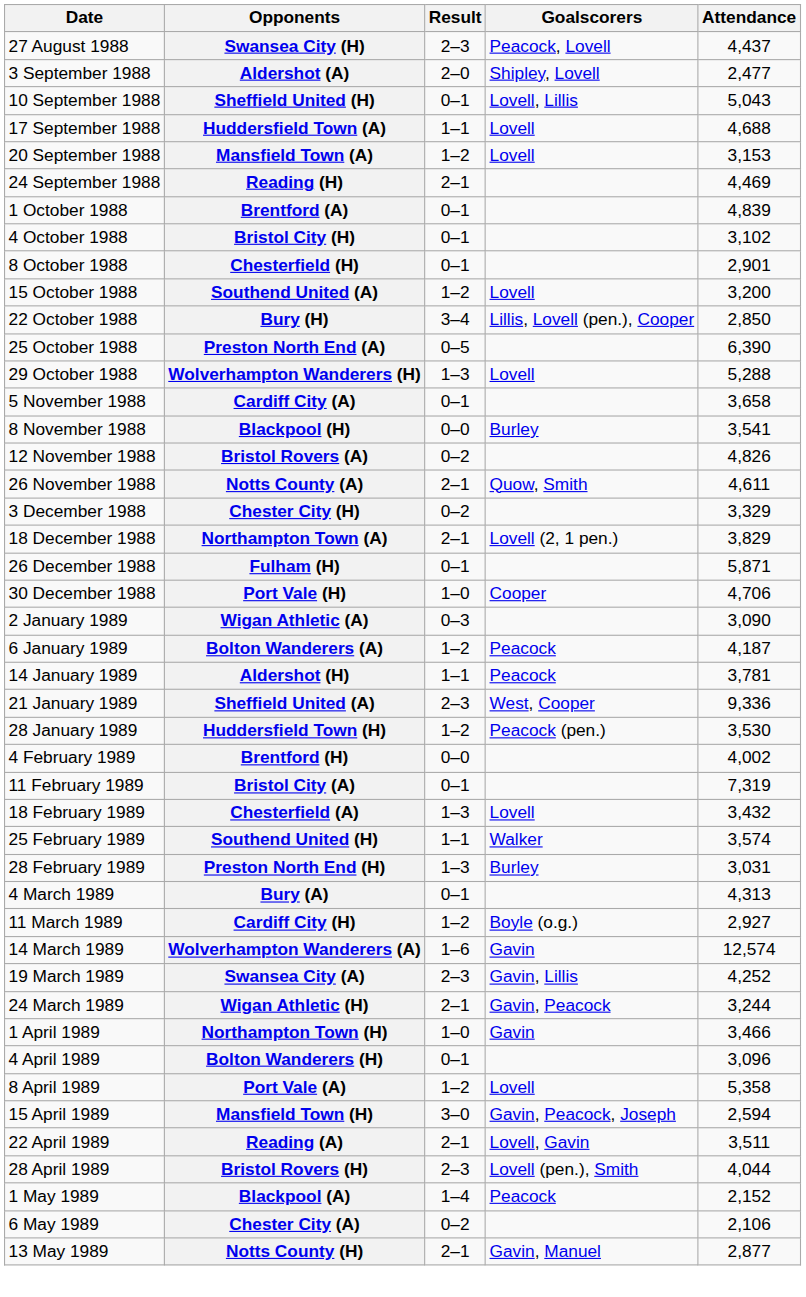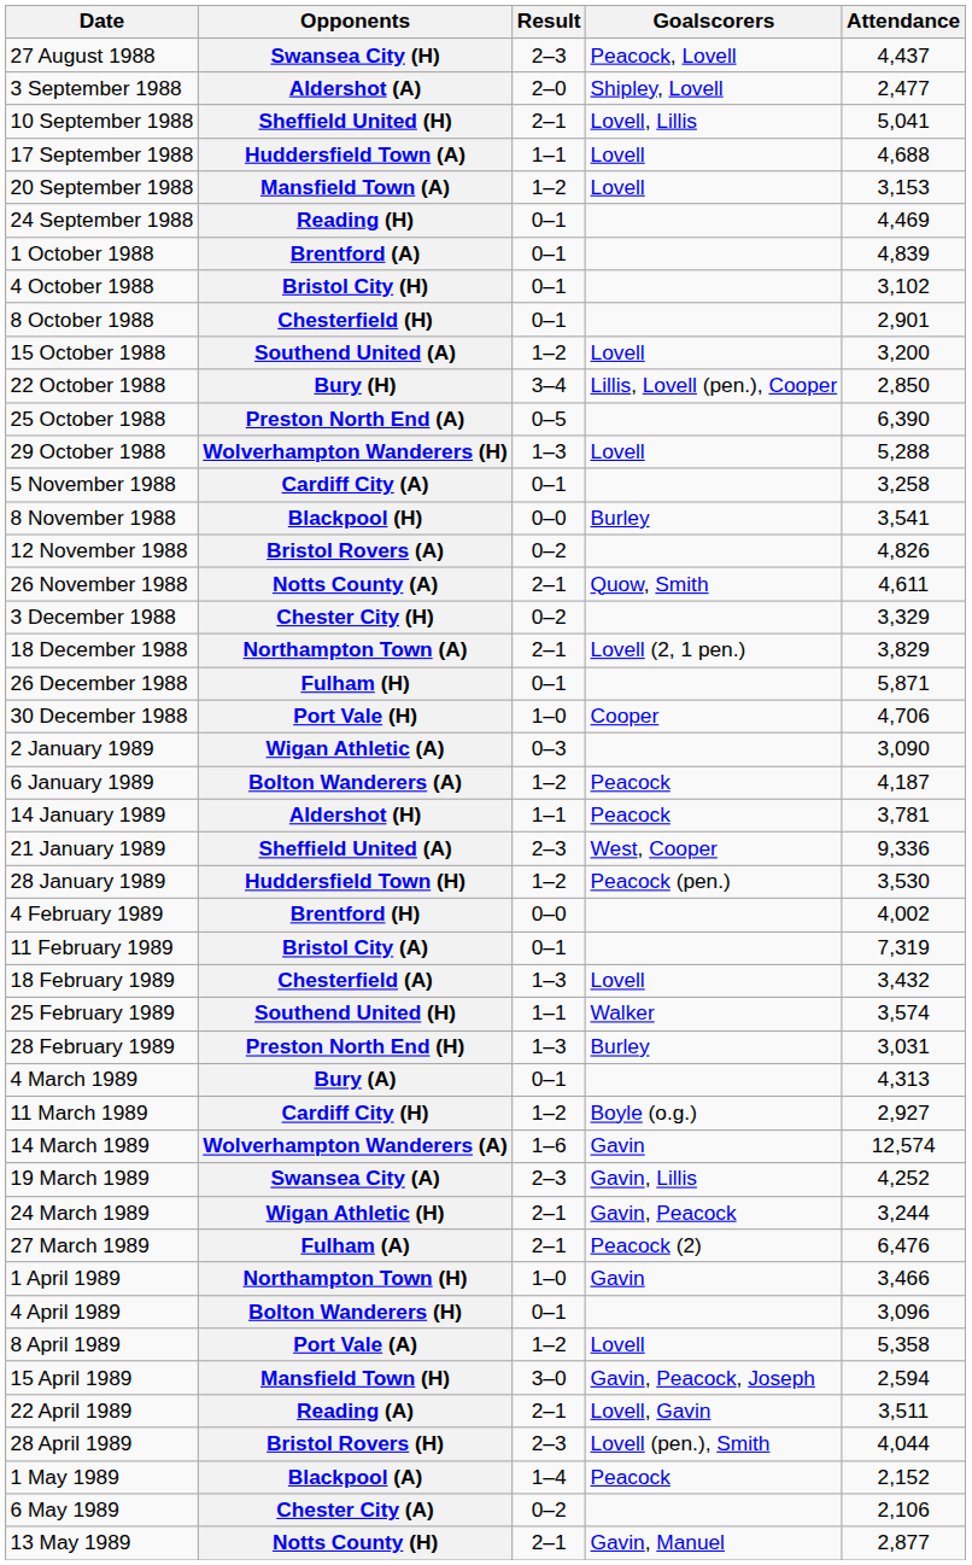 <table class="wikitable plainrowheaders sortable">
 <tr>
 <th scope=col>Date</th>
 <th scope=col>Opponents</th>
 <th scope=col>Result</th>
 <th scope=col class=unsortable>Goalscorers</th>
 <th scope=col>Attendance</th>
 </tr>
 <tr>
 <td>27 August 1988</td>
 <th scope=row><a href='#'>Swansea City</a> (H)</th>
 <td align=center>2–3</td>
 <td><a href='#'>Peacock</a>, <a href='#'>Lovell</a></td>
 <td align=center>4,437</td>
 </tr>
 <tr>
 <td>3 September 1988</td>
 <th scope=row><a href='#'>Aldershot</a> (A)</th>
 <td align=center>2–0</td>
 <td><a href='#'>Shipley</a>, <a href='#'>Lovell</a></td>
 <td align=center>2,477</td>
 </tr>
 <tr>
 <td>10 September 1988</td>
 <th scope=row><a href='#'>Sheffield United</a> (H)</th>
-<td align=center>0–1</td>
+<td align=center>2–1</td>
 <td><a href='#'>Lovell</a>, <a href='#'>Lillis</a></td>
-<td align=center>5,043</td>
+<td align=center>5,041</td>
 </tr>
 <tr>
 <td>17 September 1988</td>
 <th scope=row><a href='#'>Huddersfield Town</a> (A)</th>
 <td align=center>1–1</td>
 <td><a href='#'>Lovell</a></td>
 <td align=center>4,688</td>
 </tr>
 <tr>
 <td>20 September 1988</td>
 <th scope=row><a href='#'>Mansfield Town</a> (A)</th>
 <td align=center>1–2</td>
 <td><a href='#'>Lovell</a></td>
 <td align=center>3,153</td>
 </tr>
 <tr>
 <td>24 September 1988</td>
 <th scope=row><a href='#'>Reading</a> (H)</th>
-<td align=center>2–1</td>
+<td align=center>0–1</td>
 <td></td>
 <td align=center>4,469</td>
 </tr>
 <tr>
 <td>1 October 1988</td>
 <th scope=row><a href='#'>Brentford</a> (A)</th>
 <td align=center>0–1</td>
 <td></td>
 <td align=center>4,839</td>
 </tr>
 <tr>
 <td>4 October 1988</td>
 <th scope=row><a href='#'>Bristol City</a> (H)</th>
 <td align=center>0–1</td>
 <td></td>
 <td align=center>3,102</td>
 </tr>
 <tr>
 <td>8 October 1988</td>
 <th scope=row><a href='#'>Chesterfield</a> (H)</th>
 <td align=center>0–1</td>
 <td></td>
 <td align=center>2,901</td>
 </tr>
 <tr>
 <td>15 October 1988</td>
 <th scope=row><a href='#'>Southend United</a> (A)</th>
 <td align=center>1–2</td>
 <td><a href='#'>Lovell</a></td>
 <td align=center>3,200</td>
 </tr>
 <tr>
 <td>22 October 1988</td>
 <th scope=row><a href='#'>Bury</a> (H)</th>
 <td align=center>3–4</td>
 <td><a href='#'>Lillis</a>, <a href='#'>Lovell</a> (pen.), <a href='#'>Cooper</a></td>
 <td align=center>2,850</td>
 </tr>
 <tr>
 <td>25 October 1988</td>
 <th scope=row><a href='#'>Preston North End</a> (A)</th>
 <td align=center>0–5</td>
 <td></td>
 <td align=center>6,390</td>
 </tr>
 <tr>
 <td>29 October 1988</td>
 <th scope=row><a href='#'>Wolverhampton Wanderers</a> (H)</th>
 <td align=center>1–3</td>
 <td><a href='#'>Lovell</a></td>
 <td align=center>5,288</td>
 </tr>
 <tr>
 <td>5 November 1988</td>
 <th scope=row><a href='#'>Cardiff City</a> (A)</th>
 <td align=center>0–1</td>
 <td></td>
-<td align=center>3,658</td>
+<td align=center>3,258</td>
 </tr>
 <tr>
 <td>8 November 1988</td>
 <th scope=row><a href='#'>Blackpool</a> (H)</th>
 <td align=center>0–0</td>
 <td><a href='#'>Burley</a></td>
 <td align=center>3,541</td>
 </tr>
 <tr>
 <td>12 November 1988</td>
 <th scope=row><a href='#'>Bristol Rovers</a> (A)</th>
 <td align=center>0–2</td>
 <td></td>
 <td align=center>4,826</td>
 </tr>
 <tr>
 <td>26 November 1988</td>
 <th scope=row><a href='#'>Notts County</a> (A)</th>
 <td align=center>2–1</td>
 <td><a href='#'>Quow</a>, <a href='#'>Smith</a></td>
 <td align=center>4,611</td>
 </tr>
 <tr>
 <td>3 December 1988</td>
 <th scope=row><a href='#'>Chester City</a> (H)</th>
 <td align=center>0–2</td>
 <td></td>
 <td align=center>3,329</td>
 </tr>
 <tr>
 <td>18 December 1988</td>
 <th scope=row><a href='#'>Northampton Town</a> (A)</th>
 <td align=center>2–1</td>
 <td><a href='#'>Lovell</a> (2, 1 pen.)</td>
 <td align=center>3,829</td>
 </tr>
 <tr>
 <td>26 December 1988</td>
 <th scope=row><a href='#'>Fulham</a> (H)</th>
 <td align=center>0–1</td>
 <td></td>
 <td align=center>5,871</td>
 </tr>
 <tr>
 <td>30 December 1988</td>
 <th scope=row><a href='#'>Port Vale</a> (H)</th>
 <td align=center>1–0</td>
 <td><a href='#'>Cooper</a></td>
 <td align=center>4,706</td>
 </tr>
 <tr>
 <td>2 January 1989</td>
 <th scope=row><a href='#'>Wigan Athletic</a> (A)</th>
 <td align=center>0–3</td>
 <td></td>
 <td align=center>3,090</td>
 </tr>
 <tr>
 <td>6 January 1989</td>
 <th scope=row><a href='#'>Bolton Wanderers</a> (A)</th>
 <td align=center>1–2</td>
 <td><a href='#'>Peacock</a></td>
 <td align=center>4,187</td>
 </tr>
 <tr>
 <td>14 January 1989</td>
 <th scope=row><a href='#'>Aldershot</a> (H)</th>
 <td align=center>1–1</td>
 <td><a href='#'>Peacock</a></td>
 <td align=center>3,781</td>
 </tr>
 <tr>
 <td>21 January 1989</td>
 <th scope=row><a href='#'>Sheffield United</a> (A)</th>
 <td align=center>2–3</td>
 <td><a href='#'>West</a>, <a href='#'>Cooper</a></td>
 <td align=center>9,336</td>
 </tr>
 <tr>
 <td>28 January 1989</td>
 <th scope=row><a href='#'>Huddersfield Town</a> (H)</th>
 <td align=center>1–2</td>
 <td><a href='#'>Peacock</a> (pen.)</td>
 <td align=center>3,530</td>
 </tr>
 <tr>
 <td>4 February 1989</td>
 <th scope=row><a href='#'>Brentford</a> (H)</th>
 <td align=center>0–0</td>
 <td></td>
 <td align=center>4,002</td>
 </tr>
 <tr>
 <td>11 February 1989</td>
 <th scope=row><a href='#'>Bristol City</a> (A)</th>
 <td align=center>0–1</td>
 <td></td>
 <td align=center>7,319</td>
 </tr>
 <tr>
 <td>18 February 1989</td>
 <th scope=row><a href='#'>Chesterfield</a> (A)</th>
 <td align=center>1–3</td>
 <td><a href='#'>Lovell</a></td>
 <td align=center>3,432</td>
 </tr>
 <tr>
 <td>25 February 1989</td>
 <th scope=row><a href='#'>Southend United</a> (H)</th>
 <td align=center>1–1</td>
 <td><a href='#'>Walker</a></td>
 <td align=center>3,574</td>
 </tr>
 <tr>
 <td>28 February 1989</td>
 <th scope=row><a href='#'>Preston North End</a> (H)</th>
 <td align=center>1–3</td>
 <td><a href='#'>Burley</a></td>
 <td align=center>3,031</td>
 </tr>
 <tr>
 <td>4 March 1989</td>
 <th scope=row><a href='#'>Bury</a> (A)</th>
 <td align=center>0–1</td>
 <td></td>
 <td align=center>4,313</td>
 </tr>
 <tr>
 <td>11 March 1989</td>
 <th scope=row><a href='#'>Cardiff City</a> (H)</th>
 <td align=center>1–2</td>
 <td><a href='#'>Boyle</a> (o.g.)</td>
 <td align=center>2,927</td>
 </tr>
 <tr>
 <td>14 March 1989</td>
 <th scope=row><a href='#'>Wolverhampton Wanderers</a> (A)</th>
 <td align=center>1–6</td>
 <td><a href='#'>Gavin</a></td>
 <td align=center>12,574</td>
 </tr>
 <tr>
 <td>19 March 1989</td>
 <th scope=row><a href='#'>Swansea City</a> (A)</th>
 <td align=center>2–3</td>
 <td><a href='#'>Gavin</a>, <a href='#'>Lillis</a></td>
 <td align=center>4,252</td>
 </tr>
 <tr>
 <td>24 March 1989</td>
 <th scope=row><a href='#'>Wigan Athletic</a> (H)</th>
 <td align=center>2–1</td>
 <td><a href='#'>Gavin</a>, <a href='#'>Peacock</a></td>
 <td align=center>3,244</td>
 </tr>
 <tr>
+<td>27 March 1989</td>
+<th scope=row><a href='#'>Fulham</a> (A)</th>
+<td align=center>2–1</td>
+<td><a href='#'>Peacock</a> (2)</td>
+<td align=center>6,476</td>
+</tr>
+<tr>
 <td>1 April 1989</td>
 <th scope=row><a href='#'>Northampton Town</a> (H)</th>
 <td align=center>1–0</td>
 <td><a href='#'>Gavin</a></td>
 <td align=center>3,466</td>
 </tr>
 <tr>
 <td>4 April 1989</td>
 <th scope=row><a href='#'>Bolton Wanderers</a> (H)</th>
 <td align=center>0–1</td>
 <td></td>
 <td align=center>3,096</td>
 </tr>
 <tr>
 <td>8 April 1989</td>
 <th scope=row><a href='#'>Port Vale</a> (A)</th>
 <td align=center>1–2</td>
 <td><a href='#'>Lovell</a></td>
 <td align=center>5,358</td>
 </tr>
 <tr>
 <td>15 April 1989</td>
 <th scope=row><a href='#'>Mansfield Town</a> (H)</th>
 <td align=center>3–0</td>
 <td><a href='#'>Gavin</a>, <a href='#'>Peacock</a>, <a href='#'>Joseph</a></td>
 <td align=center>2,594</td>
 </tr>
 <tr>
 <td>22 April 1989</td>
 <th scope=row><a href='#'>Reading</a> (A)</th>
 <td align=center>2–1</td>
 <td><a href='#'>Lovell</a>, <a href='#'>Gavin</a></td>
 <td align=center>3,511</td>
 </tr>
 <tr>
 <td>28 April 1989</td>
 <th scope=row><a href='#'>Bristol Rovers</a> (H)</th>
 <td align=center>2–3</td>
 <td><a href='#'>Lovell</a> (pen.), <a href='#'>Smith</a></td>
 <td align=center>4,044</td>
 </tr>
 <tr>
 <td>1 May 1989</td>
 <th scope=row><a href='#'>Blackpool</a> (A)</th>
 <td align=center>1–4</td>
 <td><a href='#'>Peacock</a></td>
 <td align=center>2,152</td>
 </tr>
 <tr>
 <td>6 May 1989</td>
 <th scope=row><a href='#'>Chester City</a> (A)</th>
 <td align=center>0–2</td>
 <td></td>
 <td align=center>2,106</td>
 </tr>
 <tr>
 <td>13 May 1989</td>
 <th scope=row><a href='#'>Notts County</a> (H)</th>
 <td align=center>2–1</td>
 <td><a href='#'>Gavin</a>, <a href='#'>Manuel</a></td>
 <td align=center>2,877</td>
 </tr>
 </table>
